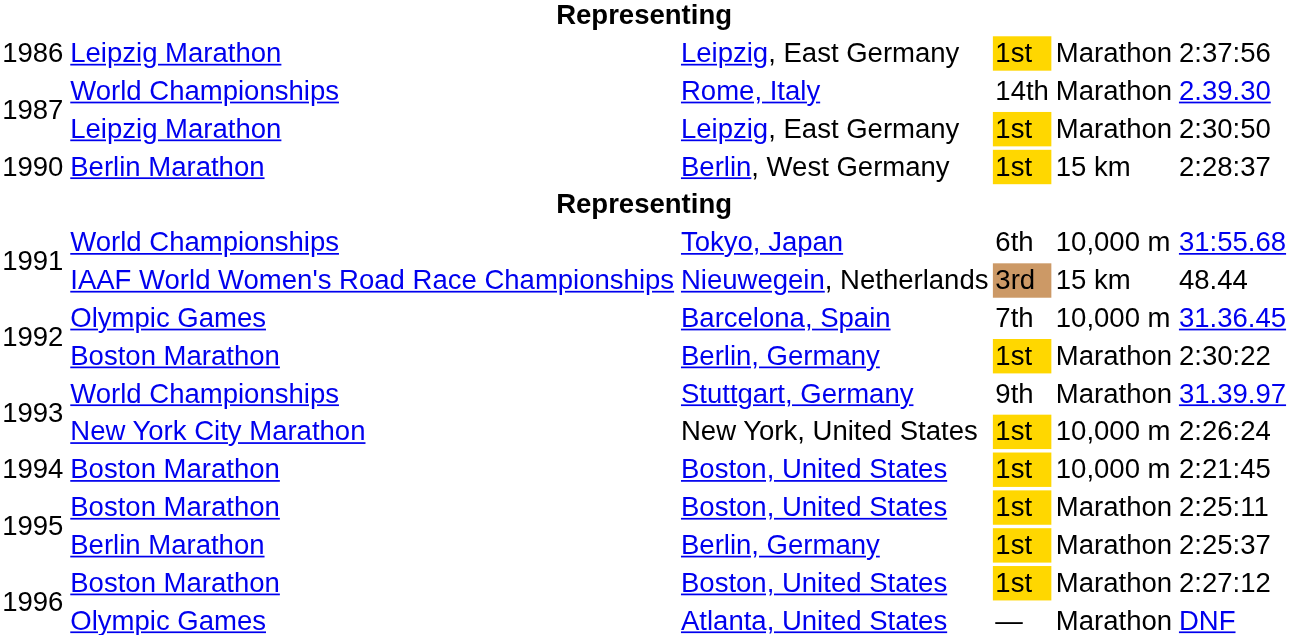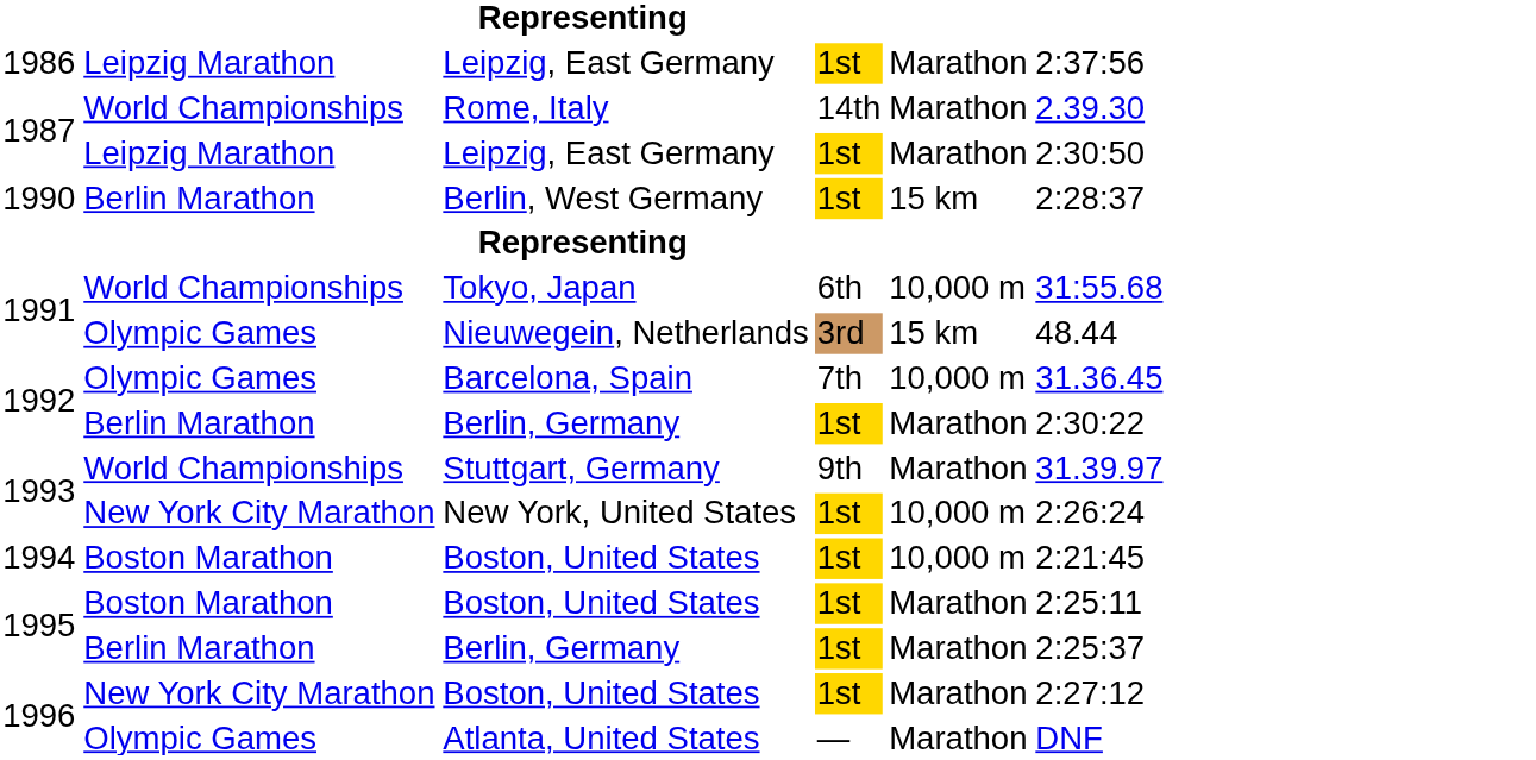 <table>
 <tr>
 <th colspan="6">Representing </th>
 </tr>
 <tr>
 <td>1986</td>
 <td><a href='#'>Leipzig Marathon</a></td>
 <td><a href='#'>Leipzig</a>, East Germany</td>
 <td bgcolor="gold">1st</td>
 <td>Marathon</td>
 <td>2:37:56</td>
 </tr>
 <tr>
 <td rowspan=2>1987</td>
 <td><a href='#'>World Championships</a></td>
 <td><a href='#'>Rome, Italy</a></td>
 <td>14th</td>
 <td>Marathon</td>
 <td><a href='#'>2.39.30</a></td>
 </tr>
 <tr>
 <td><a href='#'>Leipzig Marathon</a></td>
 <td><a href='#'>Leipzig</a>, East Germany</td>
 <td bgcolor="gold">1st</td>
 <td>Marathon</td>
 <td>2:30:50</td>
 </tr>
 <tr>
 <td>1990</td>
 <td><a href='#'>Berlin Marathon</a></td>
 <td><a href='#'>Berlin</a>, West Germany</td>
 <td bgcolor="gold">1st</td>
 <td>15 km</td>
 <td>2:28:37</td>
 </tr>
 <tr>
 <th colspan="6">Representing </th>
 </tr>
 <tr>
 <td rowspan=2>1991</td>
 <td><a href='#'>World Championships</a></td>
 <td><a href='#'>Tokyo, Japan</a></td>
 <td>6th</td>
 <td>10,000 m</td>
 <td><a href='#'>31:55.68</a></td>
 </tr>
 <tr>
-<td><a href='#'>IAAF World Women's Road Race Championships</a></td>
+<td><a href='#'>Olympic Games</a></td>
 <td><a href='#'>Nieuwegein</a>, Netherlands</td>
 <td bgcolor="cc9966">3rd</td>
 <td>15 km</td>
 <td>48.44</td>
 </tr>
 <tr>
 <td rowspan=2>1992</td>
 <td><a href='#'>Olympic Games</a></td>
 <td><a href='#'>Barcelona, Spain</a></td>
 <td>7th</td>
 <td>10,000 m</td>
 <td><a href='#'>31.36.45</a></td>
 </tr>
 <tr>
-<td><a href='#'>Boston Marathon</a></td>
+<td><a href='#'>Berlin Marathon</a></td>
 <td><a href='#'>Berlin, Germany</a></td>
 <td bgcolor="gold">1st</td>
 <td>Marathon</td>
 <td>2:30:22</td>
 </tr>
 <tr>
 <td rowspan=2>1993</td>
 <td><a href='#'>World Championships</a></td>
 <td><a href='#'>Stuttgart, Germany</a></td>
 <td>9th</td>
 <td>Marathon</td>
 <td><a href='#'>31.39.97</a></td>
 </tr>
 <tr>
 <td><a href='#'>New York City Marathon</a></td>
 <td>New York, United States</td>
 <td bgcolor="gold">1st</td>
 <td>10,000 m</td>
 <td>2:26:24</td>
 </tr>
 <tr>
 <td>1994</td>
 <td><a href='#'>Boston Marathon</a></td>
 <td><a href='#'>Boston, United States</a></td>
 <td bgcolor="gold">1st</td>
 <td>10,000 m</td>
 <td>2:21:45</td>
 </tr>
 <tr>
 <td rowspan=2>1995</td>
 <td><a href='#'>Boston Marathon</a></td>
 <td><a href='#'>Boston, United States</a></td>
 <td bgcolor="gold">1st</td>
 <td>Marathon</td>
 <td>2:25:11</td>
 </tr>
 <tr>
 <td><a href='#'>Berlin Marathon</a></td>
 <td><a href='#'>Berlin, Germany</a></td>
 <td bgcolor="gold">1st</td>
 <td>Marathon</td>
 <td>2:25:37</td>
 </tr>
 <tr>
 <td rowspan=2>1996</td>
-<td><a href='#'>Boston Marathon</a></td>
+<td><a href='#'>New York City Marathon</a></td>
 <td><a href='#'>Boston, United States</a></td>
 <td bgcolor="gold">1st</td>
 <td>Marathon</td>
 <td>2:27:12</td>
 </tr>
 <tr>
 <td><a href='#'>Olympic Games</a></td>
 <td><a href='#'>Atlanta, United States</a></td>
 <td>—</td>
 <td>Marathon</td>
 <td><a href='#'>DNF</a></td>
 </tr>
 </table>
